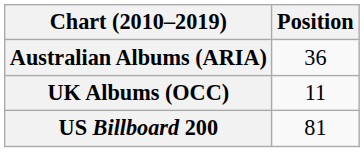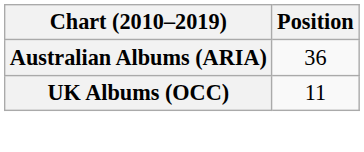 <table class="wikitable plainrowheaders" style="text-align:center">
 <tr>
 <th scope="col">Chart (2010–2019)</th>
 <th scope="col">Position</th>
 </tr>
 <tr>
 <th scope="row">Australian Albums (ARIA)</th>
 <td>36</td>
 </tr>
 <tr>
 <th scope="row">UK Albums (OCC)</th>
 <td>11</td>
 </tr>
-<tr>
-<th scope="row">US <em>Billboard</em> 200</th>
-<td>81</td>
-</tr>
 </table>
